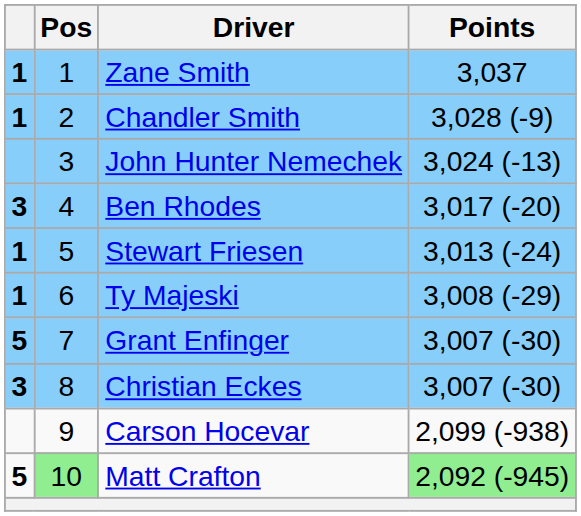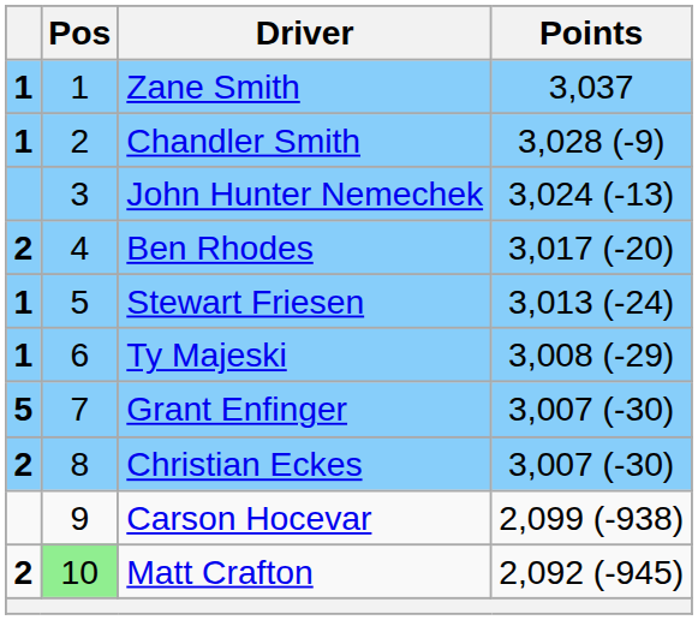 <table class="wikitable" style="font-size: 95%;">
 <tr>
 <th></th>
 <th>Pos</th>
 <th>Driver</th>
 <th>Points</th>
 </tr>
 <tr style="background:#87CEFA;">
 <td align="left"> <strong>1</strong></td>
 <td style="text-align:center;">1</td>
 <td><a href='#'>Zane Smith</a></td>
 <td style="text-align:center;">3,037</td>
 </tr>
 <tr style="background:#87CEFA;">
 <td align="left"> <strong>1</strong></td>
 <td style="text-align:center;">2</td>
 <td><a href='#'>Chandler Smith</a></td>
 <td style="text-align:center;">3,028 (-9)</td>
 </tr>
 <tr style="background:#87CEFA;">
 <td align="left"></td>
 <td style="text-align:center;">3</td>
 <td><a href='#'>John Hunter Nemechek</a></td>
 <td style="text-align:center;">3,024 (-13)</td>
 </tr>
 <tr style="background:#87CEFA;">
-<td align="left"> <strong>3</strong></td>
+<td align="left"> <strong>2</strong></td>
 <td style="text-align:center;">4</td>
 <td><a href='#'>Ben Rhodes</a></td>
 <td style="text-align:center;">3,017 (-20)</td>
 </tr>
 <tr style="background:#87CEFA;">
 <td align="left"> <strong>1</strong></td>
 <td style="text-align:center;">5</td>
 <td><a href='#'>Stewart Friesen</a></td>
 <td style="text-align:center;">3,013 (-24)</td>
 </tr>
 <tr style="background:#87CEFA;">
 <td align="left"> <strong>1</strong></td>
 <td style="text-align:center;">6</td>
 <td><a href='#'>Ty Majeski</a></td>
 <td style="text-align:center;">3,008 (-29)</td>
 </tr>
 <tr style="background:#87CEFA;">
 <td align="left"> <strong>5</strong></td>
 <td style="text-align:center;">7</td>
 <td><a href='#'>Grant Enfinger</a></td>
 <td style="text-align:center;">3,007 (-30)</td>
 </tr>
 <tr style="background:#87CEFA;">
-<td align="left"> <strong>3</strong></td>
+<td align="left"> <strong>2</strong></td>
 <td style="text-align:center;">8</td>
 <td><a href='#'>Christian Eckes</a></td>
 <td style="text-align:center;">3,007 (-30)</td>
 </tr>
 <tr>
 <td align="left"></td>
 <td style="text-align:center;">9</td>
 <td><a href='#'>Carson Hocevar</a></td>
 <td style="text-align:center;">2,099 (-938)</td>
 </tr>
 <tr>
-<td align="left"> <strong>5</strong></td>
+<td align="left"> <strong>2</strong></td>
 <td style="background: lightgreen; text-align:center;">10</td>
 <td><a href='#'>Matt Crafton</a></td>
-<td style="background: lightgreen; text-align:center;">2,092 (-945)</td>
+<td style="text-align:center;">2,092 (-945)</td>
 </tr>
 <tr class="sortbottom">
 <th colspan="9"></th>
 </tr>
 </table>
